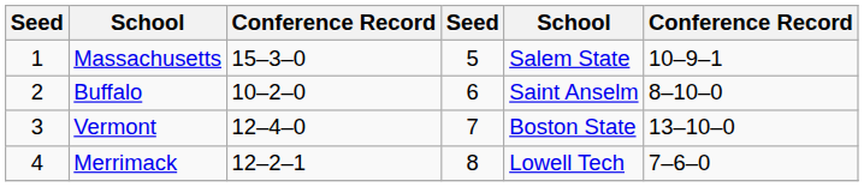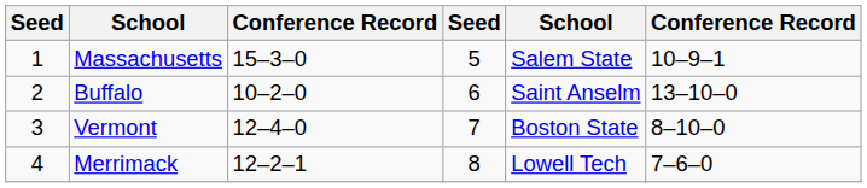 <table class="wikitable">
 <tr>
 <th>Seed</th>
 <th>School</th>
 <th>Conference Record</th>
 <th>Seed</th>
 <th>School</th>
 <th>Conference Record</th>
 </tr>
 <tr>
 <td align=center>1</td>
 <td><a href='#'>Massachusetts</a></td>
 <td>15–3–0</td>
 <td align=center>5</td>
 <td><a href='#'>Salem State</a></td>
 <td>10–9–1</td>
 </tr>
 <tr>
 <td align=center>2</td>
 <td><a href='#'>Buffalo</a></td>
 <td>10–2–0</td>
 <td align=center>6</td>
 <td><a href='#'>Saint Anselm</a></td>
-<td>8–10–0</td>
+<td>13–10–0</td>
 </tr>
 <tr>
 <td align=center>3</td>
 <td><a href='#'>Vermont</a></td>
 <td>12–4–0</td>
 <td align=center>7</td>
 <td><a href='#'>Boston State</a></td>
-<td>13–10–0</td>
+<td>8–10–0</td>
 </tr>
 <tr>
 <td align=center>4</td>
 <td><a href='#'>Merrimack</a></td>
 <td>12–2–1</td>
 <td align=center>8</td>
 <td><a href='#'>Lowell Tech</a></td>
 <td>7–6–0</td>
 </tr>
 <tr>
 </tr>
 </table>
